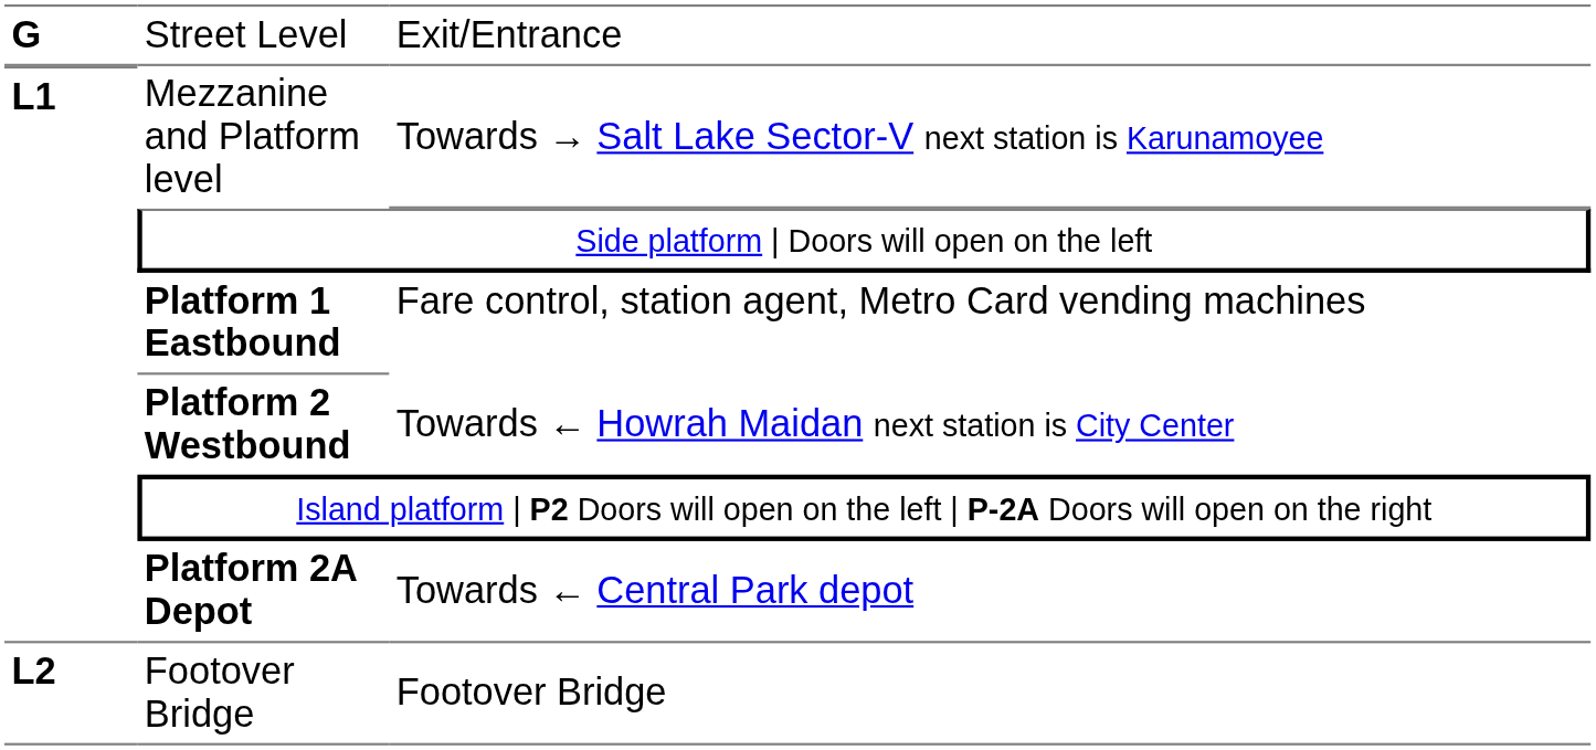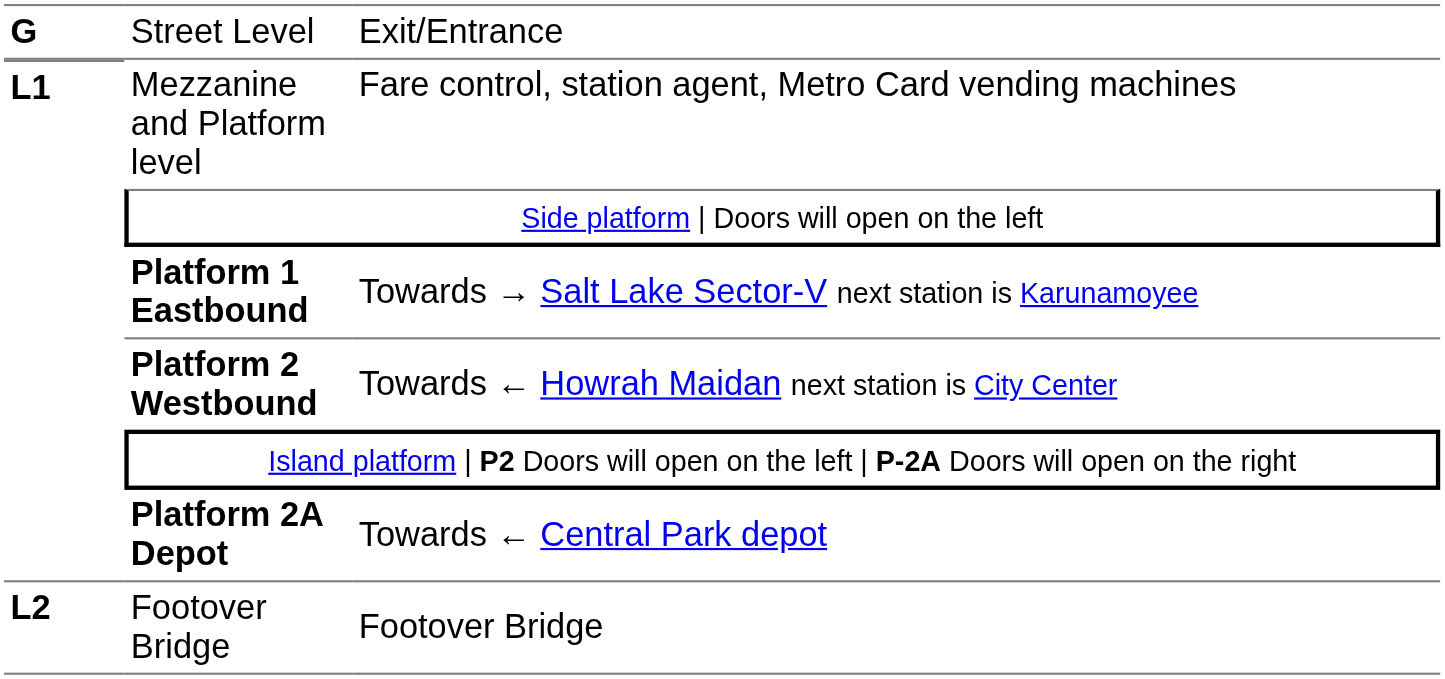 <table border="0" cellspacing="0" cellpadding="3">
 <tr>
 <td width="50" valign="top" style="border-bottom:solid 1px gray;border-top:solid 1px gray;"><strong>G</strong></td>
 <td width="100" valign="top" style="border-top:solid 1px gray;border-bottom:solid 1px gray;">Street Level</td>
 <td width="500" valign="top" style="border-top:solid 1px gray;border-bottom:solid 1px gray;">Exit/Entrance</td>
 </tr>
 <tr>
 <td rowspan="6" width="50" valign="top" style="border-top:solid 1px gray;border-bottom:solid 1px gray;"><strong>L1</strong></td>
 <td valign="top">Mezzanine and Platform level</td>
-<td style="border-bottom:solid 1px gray;" width=500>Towards → <a href='#'>Salt Lake Sector-V</a> <small>next station is <a href='#'>Karunamoyee</a></small></td>
+<td valign="top">Fare control, station agent, Metro Card vending machines<br></td>
 </tr>
 <tr>
 <td colspan="2" style="border-top:solid 1px gray;border-right:solid 2px black;border-left:solid 2px black;border-bottom:solid 2px black;text-align:center;"><small><a href='#'>Side platform</a> | Doors will open on the left </small></td>
 </tr>
 <tr>
 <td style="border-bottom:solid 1px gray;" width=100><span><strong>Platform 1</strong><br><strong>Eastbound</strong></span></td>
-<td valign="top">Fare control, station agent, Metro Card vending machines<br></td>
+<td style="border-bottom:solid 1px gray;" width=500>Towards → <a href='#'>Salt Lake Sector-V</a> <small>next station is <a href='#'>Karunamoyee</a></small></td>
 </tr>
 <tr>
 <td><span><strong>Platform 2</strong><br><strong>Westbound</strong></span></td>
 <td>Towards ← <a href='#'>Howrah Maidan</a> <small>next station is <a href='#'>City Center</a></small></td>
 </tr>
 <tr>
 <td colspan="2" style="border-top:solid 2px black;border-right:solid 2px black;border-left:solid 2px black;border-bottom:solid 2px black;text-align:center;"><small><a href='#'>Island platform</a> | <strong>P2</strong> Doors will open on the left | <strong>P-2A</strong> Doors will open on the right</small> </td>
 </tr>
 <tr>
 <td style="border-bottom:solid 1px gray;" width=100><span><strong>Platform 2A</strong><br><strong>Depot</strong></span></td>
 <td style="border-bottom:solid 1px gray;" width="500">Towards ← <a href='#'>Central Park depot</a></td>
 </tr>
 <tr>
 <td rowspan="2" width="50" valign="top" style="border-bottom:solid 1px gray;"><strong>L2</strong></td>
 <td width="100" style="border-bottom:solid 1px gray;">Footover Bridge</td>
 <td width="500" style="border-bottom:solid 1px gray;">Footover Bridge</td>
 </tr>
 <tr>
 </tr>
 </table>
